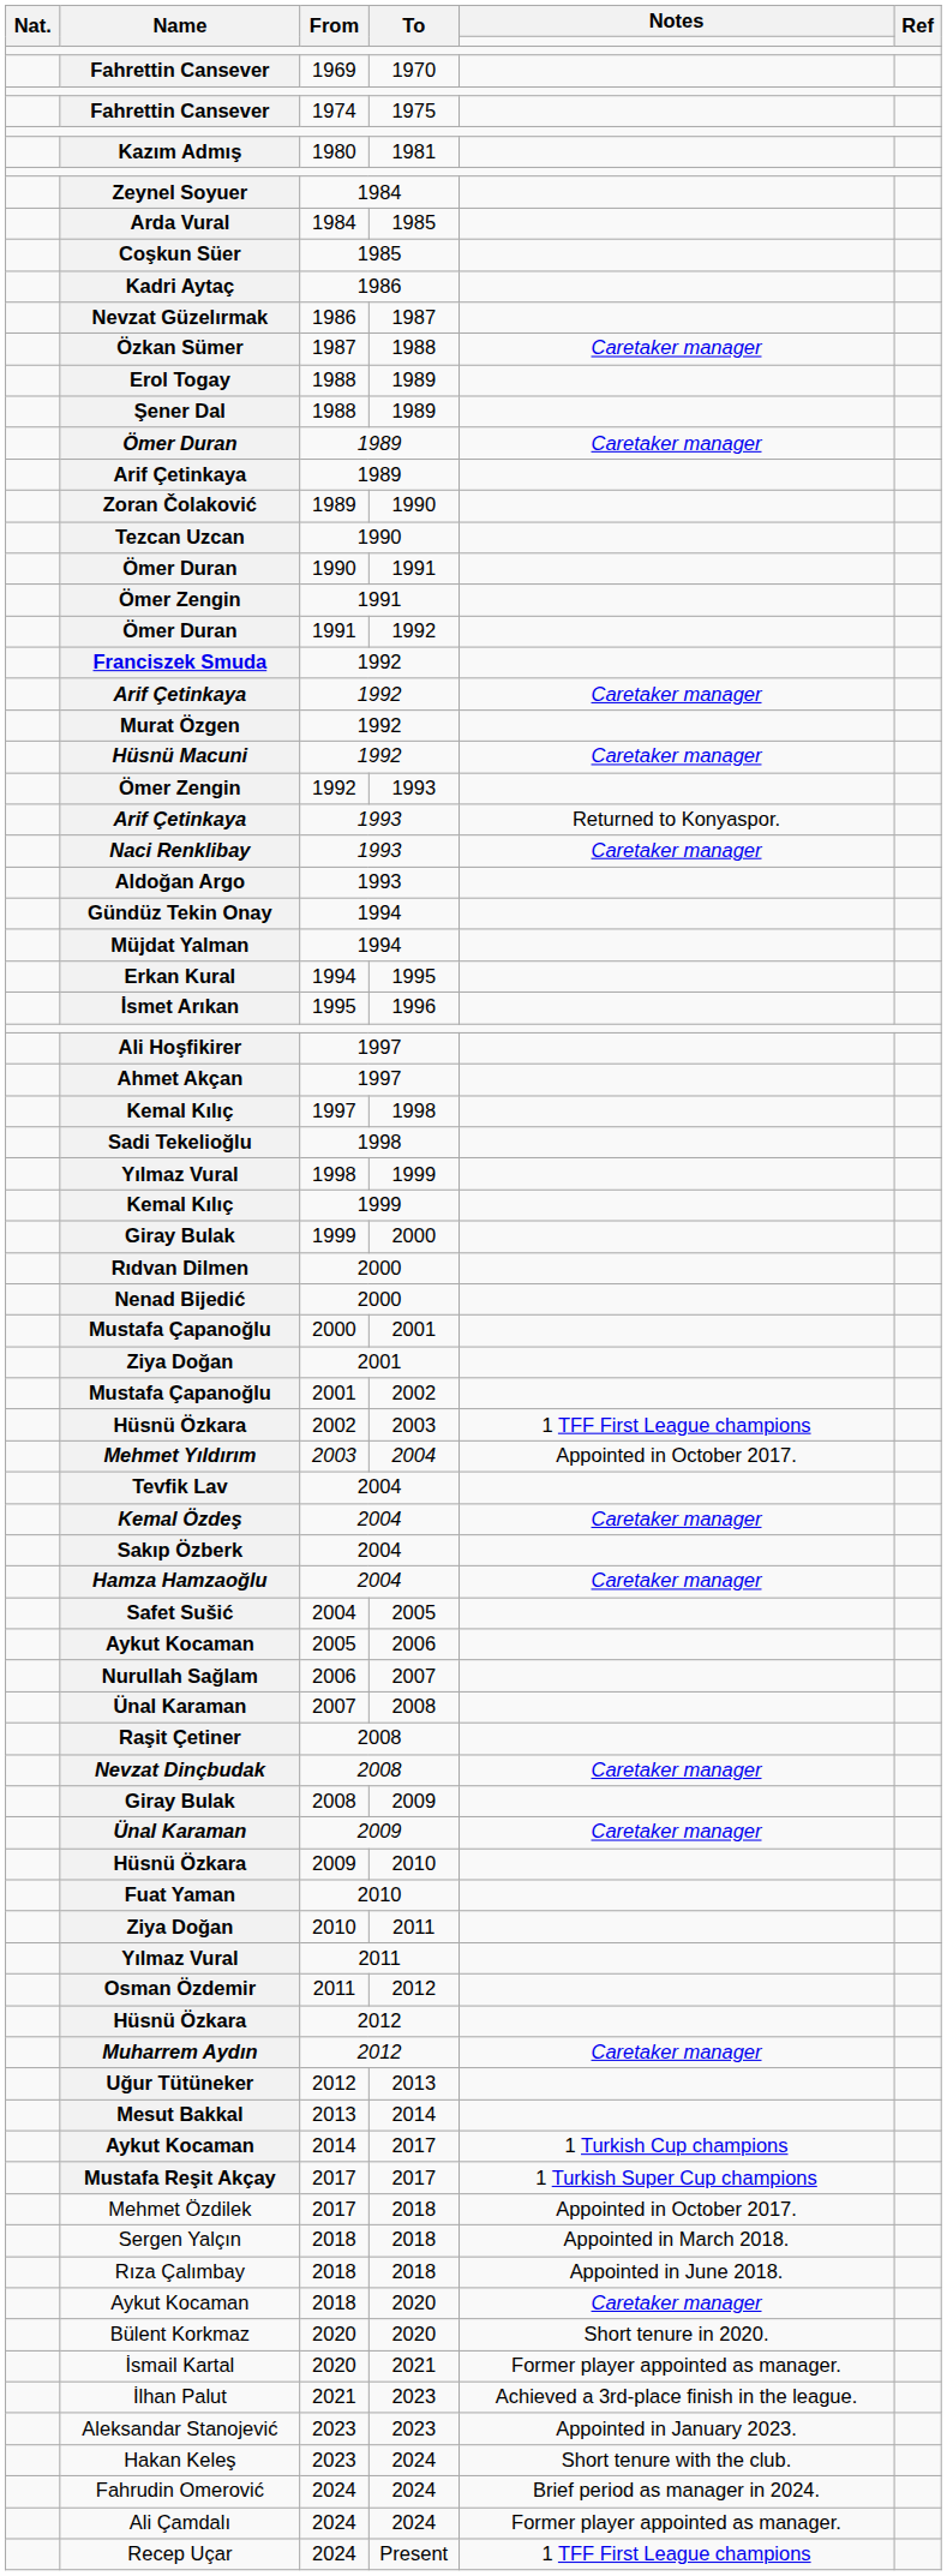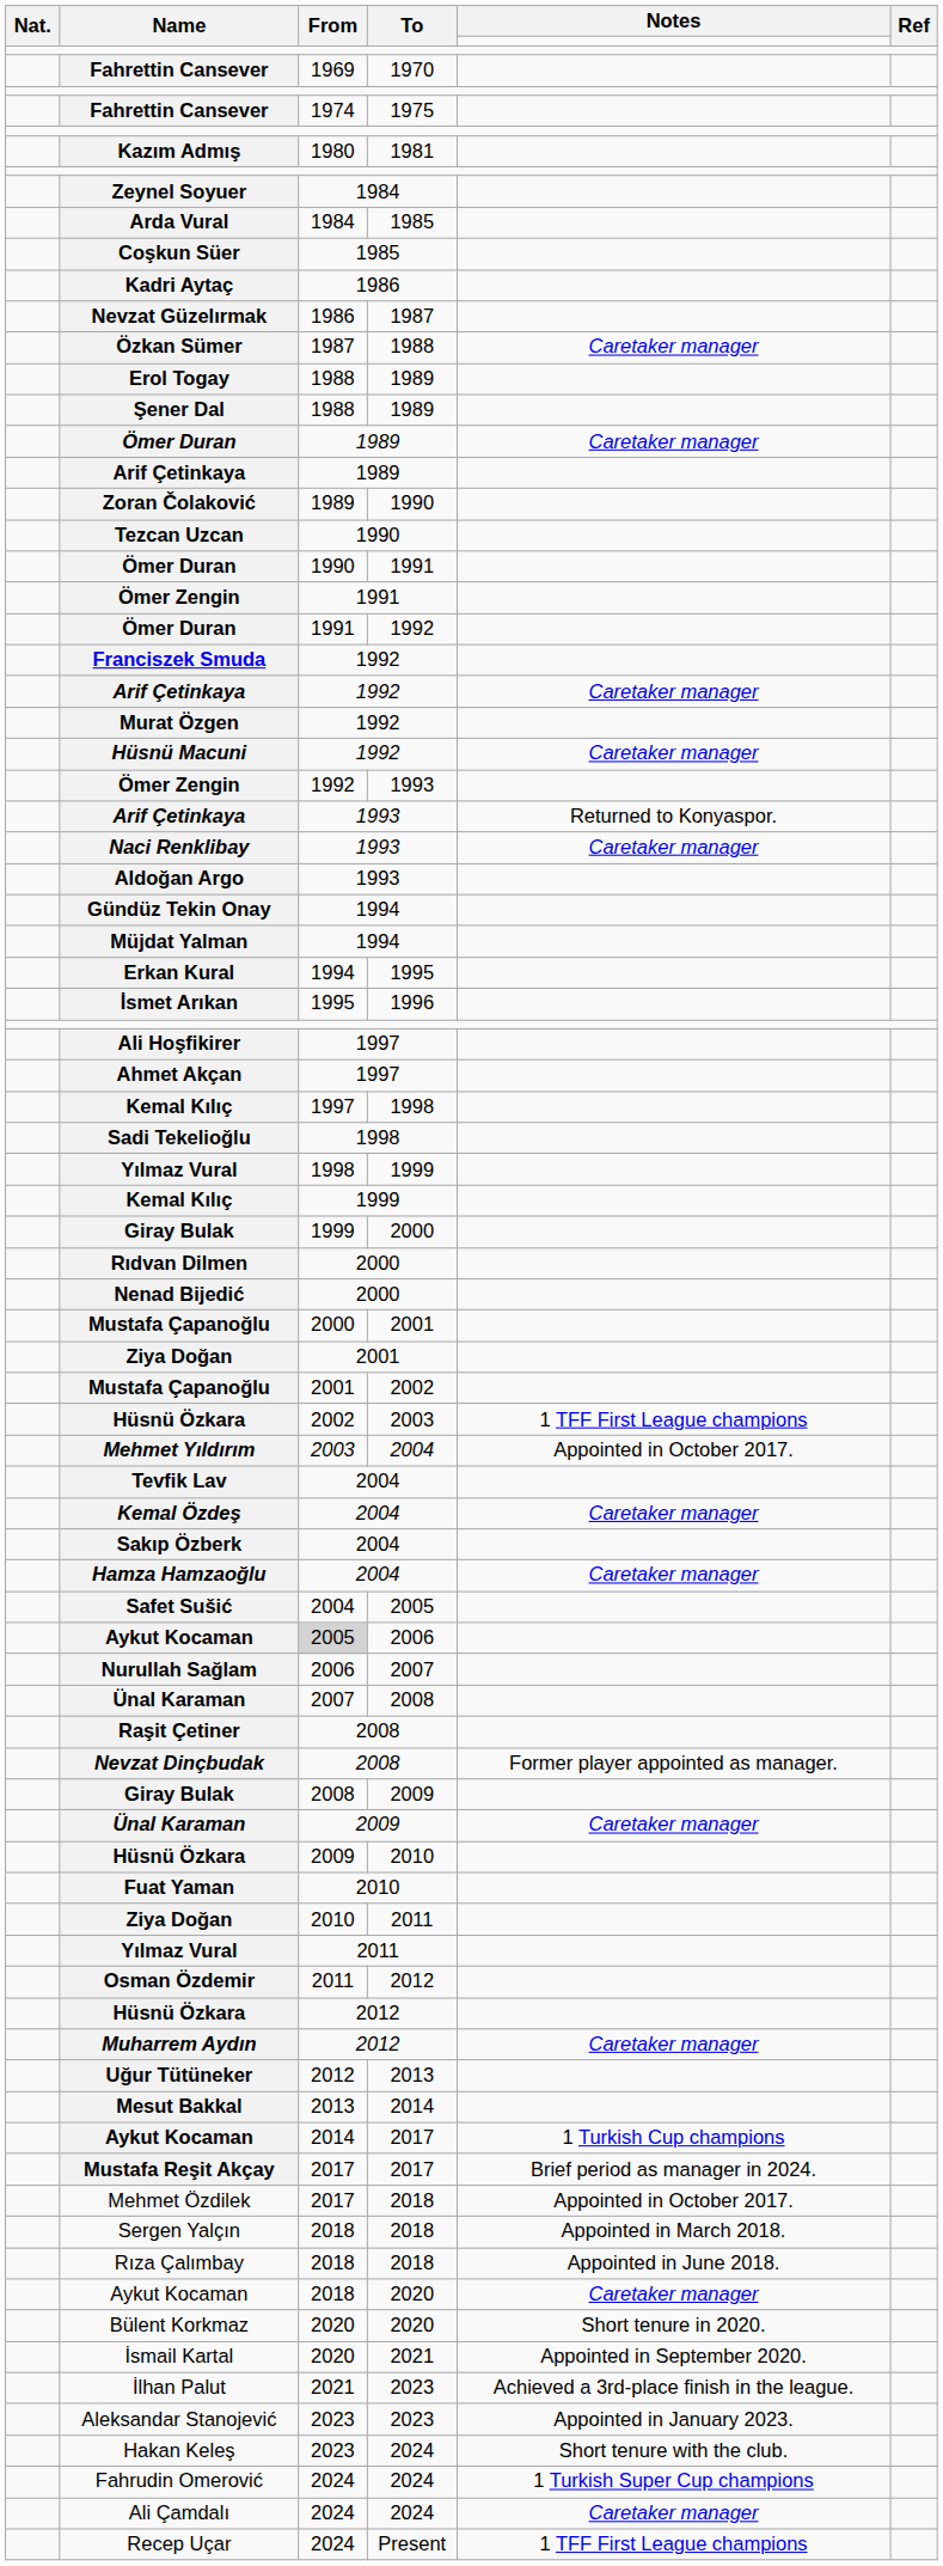 <table class="wikitable plainrowheaders sortable" style="text-align:center; width:60%">
 <tr>
 <th rowspan="2" scope=col>Nat.</th>
 <th rowspan="2" scope=col>Name</th>
 <th rowspan="2" scope=col>From</th>
 <th rowspan="2" scope=col>To</th>
 <th colspan="1">Notes</th>
 <th rowspan="2" class="unsortable">Ref</th>
 </tr>
 <tr>
 <td colspan="11" width="1"><span></span></td>
 </tr>
 <tr>
 <td colspan="11" width="1"><span></span></td>
 </tr>
 <tr>
 <td></td>
 <th scope=row style=text-align:center>Fahrettin Cansever</th>
 <td align=center>1969</td>
 <td align=center>1970</td>
 <td align=center></td>
 <td align=center></td>
 </tr>
 <tr>
 <td colspan="11" width="1"><span></span></td>
 </tr>
 <tr>
 <td></td>
 <th scope=row style=text-align:center>Fahrettin Cansever</th>
 <td align=center>1974</td>
 <td align=center>1975</td>
 <td align=center></td>
 <td align=center></td>
 </tr>
 <tr>
 <td colspan="11" width="1"><span></span></td>
 </tr>
 <tr>
 <td></td>
 <th scope=row style=text-align:center>Kazım Admış</th>
 <td align=center>1980</td>
 <td align=center>1981</td>
 <td align=center></td>
 <td align=center></td>
 </tr>
 <tr>
 <td colspan="11" width="1"><span></span></td>
 </tr>
 <tr>
 <td></td>
 <th scope=row style=text-align:center>Zeynel Soyuer</th>
 <td colspan="2" align=center>1984</td>
 <td align=center></td>
 <td align=center></td>
 </tr>
 <tr>
 <td></td>
 <th scope=row style=text-align:center>Arda Vural</th>
 <td align=center>1984</td>
 <td align=center>1985</td>
 <td align=center></td>
 <td align=center></td>
 </tr>
 <tr>
 <td></td>
 <th scope=row style=text-align:center>Coşkun Süer</th>
 <td colspan="2" align=center>1985</td>
 <td align=center></td>
 <td align=center></td>
 </tr>
 <tr>
 <td></td>
 <th scope=row style=text-align:center>Kadri Aytaç</th>
 <td colspan="2" align=center>1986</td>
 <td align=center></td>
 <td align=center></td>
 </tr>
 <tr>
 <td></td>
 <th scope=row style=text-align:center>Nevzat Güzelırmak</th>
 <td align=center>1986</td>
 <td align=center>1987</td>
 <td align=center></td>
 <td align=center></td>
 </tr>
 <tr>
 <td></td>
 <th scope=row style=text-align:center>Özkan Sümer</th>
 <td align=center>1987</td>
 <td align=center>1988</td>
 <td align=center><em><a href='#'>Caretaker manager</a></em></td>
 <td align=center></td>
 </tr>
 <tr>
 <td></td>
 <th scope=row style=text-align:center>Erol Togay</th>
 <td align=center>1988</td>
 <td align=center>1989</td>
 <td align=center></td>
 <td align=center></td>
 </tr>
 <tr>
 <td></td>
 <th scope=row style=text-align:center>Şener Dal</th>
 <td align=center>1988</td>
 <td align=center>1989</td>
 <td align=center></td>
 <td align=center></td>
 </tr>
 <tr>
 <td></td>
 <th scope=row style=text-align:center><em>Ömer Duran</em></th>
 <td colspan="2" align=center><em>1989</em></td>
 <td align=center><em><a href='#'>Caretaker manager</a></em></td>
 <td align=center></td>
 </tr>
 <tr>
 <td></td>
 <th scope=row style=text-align:center>Arif Çetinkaya</th>
 <td colspan="2" align=center>1989</td>
 <td align=center></td>
 <td align=center></td>
 </tr>
 <tr>
 <td></td>
 <th scope=row style=text-align:center>Zoran Čolaković</th>
 <td align=center>1989</td>
 <td align=center>1990</td>
 <td align=center></td>
 <td align=center></td>
 </tr>
 <tr>
 <td></td>
 <th scope=row style=text-align:center>Tezcan Uzcan</th>
 <td colspan="2" align=center>1990</td>
 <td align=center></td>
 <td align=center></td>
 </tr>
 <tr>
 <td></td>
 <th scope=row style=text-align:center>Ömer Duran</th>
 <td align=center>1990</td>
 <td align=center>1991</td>
 <td align=center></td>
 <td align=center></td>
 </tr>
 <tr>
 <td></td>
 <th scope=row style=text-align:center>Ömer Zengin</th>
 <td colspan="2" align=center>1991</td>
 <td align=center></td>
 <td align=center></td>
 </tr>
 <tr>
 <td></td>
 <th scope=row style=text-align:center>Ömer Duran</th>
 <td align=center>1991</td>
 <td align=center>1992</td>
 <td align=center></td>
 <td align=center></td>
 </tr>
 <tr>
 <td></td>
 <th scope=row style=text-align:center><a href='#'>Franciszek Smuda</a></th>
 <td colspan="2" align=center>1992</td>
 <td align=center></td>
 <td align=center></td>
 </tr>
 <tr>
 <td></td>
 <th scope=row style=text-align:center><em>Arif Çetinkaya</em></th>
 <td colspan="2" align=center><em>1992</em></td>
 <td align=center><em><a href='#'>Caretaker manager</a></em></td>
 <td align=center></td>
 </tr>
 <tr>
 <td></td>
 <th scope=row style=text-align:center>Murat Özgen</th>
 <td colspan="2" align=center>1992</td>
 <td align=center></td>
 <td align=center></td>
 </tr>
 <tr>
 <td></td>
 <th scope=row style=text-align:center><em>Hüsnü Macuni</em></th>
 <td colspan="2" align=center><em>1992</em></td>
 <td align=center><em><a href='#'>Caretaker manager</a></em></td>
 <td align=center></td>
 </tr>
 <tr>
 <td></td>
 <th scope=row style=text-align:center>Ömer Zengin</th>
 <td align=center>1992</td>
 <td align=center>1993</td>
 <td align=center></td>
 <td align=center></td>
 </tr>
 <tr>
 <td></td>
 <th scope=row style=text-align:center><em>Arif Çetinkaya</em></th>
 <td colspan="2" align=center><em>1993</em></td>
 <td>Returned to Konyaspor.</td>
 <td align=center></td>
 </tr>
 <tr>
 <td></td>
 <th scope=row style=text-align:center><em>Naci Renklibay</em></th>
 <td colspan="2" align=center><em>1993</em></td>
 <td align=center><em><a href='#'>Caretaker manager</a></em></td>
 <td align=center></td>
 </tr>
 <tr>
 <td></td>
 <th scope=row style=text-align:center>Aldoğan Argo</th>
 <td colspan="2" align=center>1993</td>
 <td align=center></td>
 <td align=center></td>
 </tr>
 <tr>
 <td></td>
 <th scope=row style=text-align:center>Gündüz Tekin Onay</th>
 <td colspan="2" align=center>1994</td>
 <td align=center></td>
 <td align=center></td>
 </tr>
 <tr>
 <td></td>
 <th scope=row style=text-align:center>Müjdat Yalman</th>
 <td colspan="2" align=center>1994</td>
 <td align=center></td>
 <td align=center></td>
 </tr>
 <tr>
 <td></td>
 <th scope=row style=text-align:center>Erkan Kural</th>
 <td align=center>1994</td>
 <td align=center>1995</td>
 <td align=center></td>
 <td align=center></td>
 </tr>
 <tr>
 <td></td>
 <th scope=row style=text-align:center>İsmet Arıkan</th>
 <td align=center>1995</td>
 <td align=center>1996</td>
 <td align=center></td>
 <td align=center></td>
 </tr>
 <tr>
 <td colspan="11" width="1"><span></span></td>
 </tr>
 <tr>
 <td></td>
 <th scope=row style=text-align:center>Ali Hoşfikirer</th>
 <td colspan="2" align=center>1997</td>
 <td align=center></td>
 <td align=center></td>
 </tr>
 <tr>
 <td></td>
 <th scope=row style=text-align:center>Ahmet Akçan</th>
 <td colspan="2" align=center>1997</td>
 <td align=center></td>
 <td align=center></td>
 </tr>
 <tr>
 <td></td>
 <th scope=row style=text-align:center>Kemal Kılıç</th>
 <td align=center>1997</td>
 <td align=center>1998</td>
 <td align=center></td>
 <td align=center></td>
 </tr>
 <tr>
 <td></td>
 <th scope=row style=text-align:center>Sadi Tekelioğlu</th>
 <td colspan="2" align=center>1998</td>
 <td align=center></td>
 <td align=center></td>
 </tr>
 <tr>
 <td></td>
 <th scope=row style=text-align:center>Yılmaz Vural</th>
 <td align=center>1998</td>
 <td align=center>1999</td>
 <td align=center></td>
 <td align=center></td>
 </tr>
 <tr>
 <td></td>
 <th scope=row style=text-align:center>Kemal Kılıç</th>
 <td colspan="2" align=center>1999</td>
 <td align=center></td>
 <td align=center></td>
 </tr>
 <tr>
 <td></td>
 <th scope=row style=text-align:center>Giray Bulak</th>
 <td align=center>1999</td>
 <td align=center>2000</td>
 <td align=center></td>
 <td align=center></td>
 </tr>
 <tr>
 <td></td>
 <th scope=row style=text-align:center>Rıdvan Dilmen</th>
 <td colspan="2" align=center>2000</td>
 <td align=center></td>
 <td align=center></td>
 </tr>
 <tr>
 <td></td>
 <th scope=row style=text-align:center>Nenad Bijedić</th>
 <td colspan="2" align=center>2000</td>
 <td align=center></td>
 <td align=center></td>
 </tr>
 <tr>
 <td></td>
 <th scope=row style=text-align:center>Mustafa Çapanoğlu</th>
 <td align=center>2000</td>
 <td align=center>2001</td>
 <td align=center></td>
 <td align=center></td>
 </tr>
 <tr>
 <td></td>
 <th scope=row style=text-align:center>Ziya Doğan</th>
 <td colspan="2" align=center>2001</td>
 <td align=center></td>
 <td align=center></td>
 </tr>
 <tr>
 <td></td>
 <th scope=row style=text-align:center>Mustafa Çapanoğlu</th>
 <td align=center>2001</td>
 <td align=center>2002</td>
 <td align=center></td>
 <td align=center></td>
 </tr>
 <tr>
 <td></td>
 <th scope=row style=text-align:center>Hüsnü Özkara</th>
 <td align=center>2002</td>
 <td align=center>2003</td>
 <td align=center>1 <a href='#'>TFF First League champions</a></td>
 <td align=center></td>
 </tr>
 <tr>
 <td></td>
 <th scope=row style=text-align:center><em>Mehmet Yıldırım</em></th>
 <td align=center><em>2003</em></td>
 <td align=center><em>2004</em></td>
 <td>Appointed in October 2017.</td>
 <td align=center></td>
 </tr>
 <tr>
 <td></td>
 <th scope=row style=text-align:center>Tevfik Lav</th>
 <td colspan="2" align=center>2004</td>
 <td align=center></td>
 <td align=center></td>
 </tr>
 <tr>
 <td></td>
 <th scope=row style=text-align:center><em>Kemal Özdeş</em></th>
 <td colspan="2" align=center><em>2004</em></td>
 <td align=center><em><a href='#'>Caretaker manager</a></em></td>
 <td align=center></td>
 </tr>
 <tr>
 <td></td>
 <th scope=row style=text-align:center>Sakıp Özberk</th>
 <td colspan="2" align=center>2004</td>
 <td align=center></td>
 <td align=center></td>
 </tr>
 <tr>
 <td></td>
 <th scope=row style=text-align:center><em>Hamza Hamzaoğlu</em></th>
 <td colspan="2" align=center><em>2004</em></td>
 <td align=center><em><a href='#'>Caretaker manager</a></em></td>
 <td align=center></td>
 </tr>
 <tr>
 <td></td>
 <th scope=row style=text-align:center>Safet Sušić</th>
 <td align=center>2004</td>
 <td align=center>2005</td>
 <td align=center></td>
 <td align=center></td>
 </tr>
 <tr>
 <td></td>
 <th scope=row style=text-align:center>Aykut Kocaman</th>
-<td align=center>2005</td>
+<td align=center style="background: lightgrey;">2005</td>
 <td align=center>2006</td>
 <td align=center></td>
 <td align=center></td>
 </tr>
 <tr>
 <td></td>
 <th scope=row style=text-align:center>Nurullah Sağlam</th>
 <td align=center>2006</td>
 <td align=center>2007</td>
 <td align=center></td>
 <td align=center></td>
 </tr>
 <tr>
 <td></td>
 <th scope=row style=text-align:center>Ünal Karaman</th>
 <td align=center>2007</td>
 <td align=center>2008</td>
 <td align=center></td>
 <td align=center></td>
 </tr>
 <tr>
 <td></td>
 <th scope=row style=text-align:center>Raşit Çetiner</th>
 <td colspan="2" align=center>2008</td>
 <td align=center></td>
 <td align=center></td>
 </tr>
 <tr>
 <td></td>
 <th scope=row style=text-align:center><em>Nevzat Dinçbudak</em></th>
 <td colspan="2" align=center><em>2008</em></td>
-<td align=center><em><a href='#'>Caretaker manager</a></em></td>
+<td>Former player appointed as manager.</td>
 <td align=center></td>
 </tr>
 <tr>
 <td></td>
 <th scope=row style=text-align:center>Giray Bulak</th>
 <td align=center>2008</td>
 <td align=center>2009</td>
 <td align=center></td>
 <td align=center></td>
 </tr>
 <tr>
 <td></td>
 <th scope=row style=text-align:center><em>Ünal Karaman</em></th>
 <td colspan="2" align=center><em>2009</em></td>
 <td align=center><em><a href='#'>Caretaker manager</a></em></td>
 <td align=center></td>
 </tr>
 <tr>
 <td></td>
 <th scope=row style=text-align:center>Hüsnü Özkara</th>
 <td align=center>2009</td>
 <td align=center>2010</td>
 <td align=center></td>
 <td align=center></td>
 </tr>
 <tr>
 <td></td>
 <th scope=row style=text-align:center>Fuat Yaman</th>
 <td colspan="2" align=center>2010</td>
 <td align=center></td>
 <td align=center></td>
 </tr>
 <tr>
 <td></td>
 <th scope=row style=text-align:center>Ziya Doğan</th>
 <td align=center>2010</td>
 <td align=center>2011</td>
 <td align=center></td>
 <td align=center></td>
 </tr>
 <tr>
 <td></td>
 <th scope=row style=text-align:center>Yılmaz Vural</th>
 <td colspan="2" align=center>2011</td>
 <td align=center></td>
 <td align=center></td>
 </tr>
 <tr>
 <td></td>
 <th scope=row style=text-align:center>Osman Özdemir</th>
 <td align=center>2011</td>
 <td align=center>2012</td>
 <td align=center></td>
 <td align=center></td>
 </tr>
 <tr>
 <td></td>
 <th scope=row style=text-align:center>Hüsnü Özkara</th>
 <td colspan="2" align=center>2012</td>
 <td align=center></td>
 <td align=center></td>
 </tr>
 <tr>
 <td></td>
 <th scope=row style=text-align:center><em>Muharrem Aydın</em></th>
 <td colspan="2" align=center><em>2012</em></td>
 <td align=center><em><a href='#'>Caretaker manager</a></em></td>
 <td align=center></td>
 </tr>
 <tr>
 <td></td>
 <th scope=row style=text-align:center>Uğur Tütüneker</th>
 <td align=center>2012</td>
 <td align=center>2013</td>
 <td align=center></td>
 <td align=center></td>
 </tr>
 <tr>
 <td></td>
 <th scope=row style=text-align:center>Mesut Bakkal</th>
 <td align=center>2013</td>
 <td align=center>2014</td>
 <td align=center></td>
 <td align=center></td>
 </tr>
 <tr>
 <td></td>
 <th scope=row style=text-align:center>Aykut Kocaman</th>
 <td align=center>2014</td>
 <td align=center>2017</td>
 <td align=center>1 <a href='#'>Turkish Cup champions</a></td>
 <td align=center></td>
 </tr>
 <tr>
 <td></td>
 <th scope=row style=text-align:center>Mustafa Reşit Akçay</th>
 <td align=center>2017</td>
 <td align=center>2017</td>
-<td align=center>1 <a href='#'>Turkish Super Cup champions</a></td>
+<td>Brief period as manager in 2024.</td>
 <td align=center></td>
 </tr>
 <tr>
 <td></td>
 <td>Mehmet Özdilek</td>
 <td>2017</td>
 <td>2018</td>
 <td>Appointed in October 2017.</td>
 <td></td>
 </tr>
 <tr>
 <td></td>
 <td>Sergen Yalçın</td>
 <td>2018</td>
 <td>2018</td>
 <td>Appointed in March 2018.</td>
 <td></td>
 </tr>
 <tr>
 <td></td>
 <td>Rıza Çalımbay</td>
 <td>2018</td>
 <td>2018</td>
 <td>Appointed in June 2018.</td>
 <td></td>
 </tr>
 <tr>
 <td></td>
 <td>Aykut Kocaman</td>
 <td>2018</td>
 <td>2020</td>
 <td align=center><em><a href='#'>Caretaker manager</a></em></td>
 <td></td>
 </tr>
 <tr>
 <td></td>
 <td>Bülent Korkmaz</td>
 <td>2020</td>
 <td>2020</td>
 <td>Short tenure in 2020.</td>
 <td></td>
 </tr>
 <tr>
 <td></td>
 <td>İsmail Kartal</td>
 <td>2020</td>
 <td>2021</td>
-<td>Former player appointed as manager.</td>
+<td>Appointed in September 2020.</td>
 <td></td>
 </tr>
 <tr>
 <td></td>
 <td>İlhan Palut</td>
 <td>2021</td>
 <td>2023</td>
 <td>Achieved a 3rd-place finish in the league.</td>
 <td></td>
 </tr>
 <tr>
 <td></td>
 <td>Aleksandar Stanojević</td>
 <td>2023</td>
 <td>2023</td>
 <td>Appointed in January 2023.</td>
 <td></td>
 </tr>
 <tr>
 <td></td>
 <td>Hakan Keleş</td>
 <td>2023</td>
 <td>2024</td>
 <td>Short tenure with the club.</td>
 <td></td>
 </tr>
 <tr>
 <td></td>
 <td>Fahrudin Omerović</td>
 <td>2024</td>
 <td>2024</td>
-<td>Brief period as manager in 2024.</td>
+<td align=center>1 <a href='#'>Turkish Super Cup champions</a></td>
 <td></td>
 </tr>
 <tr>
 <td></td>
 <td>Ali Çamdalı</td>
 <td>2024</td>
 <td>2024</td>
-<td>Former player appointed as manager.</td>
+<td align=center><em><a href='#'>Caretaker manager</a></em></td>
 <td></td>
 </tr>
 <tr>
 <td></td>
 <td>Recep Uçar</td>
 <td>2024</td>
 <td>Present</td>
 <td align=center>1 <a href='#'>TFF First League champions</a></td>
 <td></td>
 </tr>
 </table>
